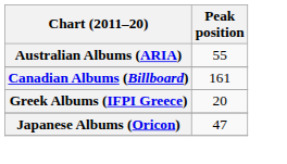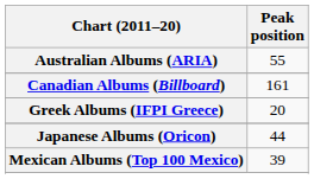 <table class="wikitable sortable plainrowheaders" style="text-align:center">
 <tr>
 <th scope="col">Chart (2011–20)</th>
 <th scope="col">Peak<br>position</th>
 </tr>
 <tr>
 <th scope="row">Australian Albums (<a href='#'>ARIA</a>)</th>
 <td>55</td>
 </tr>
 <tr>
 </tr>
 <tr>
 </tr>
 <tr>
 <th scope="row"><a href='#'>Canadian Albums</a> (<em><a href='#'>Billboard</a></em>)</th>
 <td>161</td>
 </tr>
 <tr>
 </tr>
 <tr>
 <th scope="row">Greek Albums (<a href='#'>IFPI Greece</a>)</th>
 <td>20</td>
 </tr>
 <tr>
 </tr>
 <tr>
 </tr>
 <tr>
 <th scope="row">Japanese Albums (<a href='#'>Oricon</a>)</th>
-<td style="text-align:center;">47</td>
+<td style="text-align:center;">44</td>
+</tr>
+<tr>
+<th scope="row">Mexican Albums (<a href='#'>Top 100 Mexico</a>)</th>
+<td style="text-align:center;">39</td>
 </tr>
 <tr>
 </tr>
 <tr>
 </tr>
 <tr>
 </tr>
 <tr>
 </tr>
 <tr>
 </tr>
 <tr>
 </tr>
 <tr>
 </tr>
 <tr>
 </tr>
 <tr>
 </tr>
 </table>
